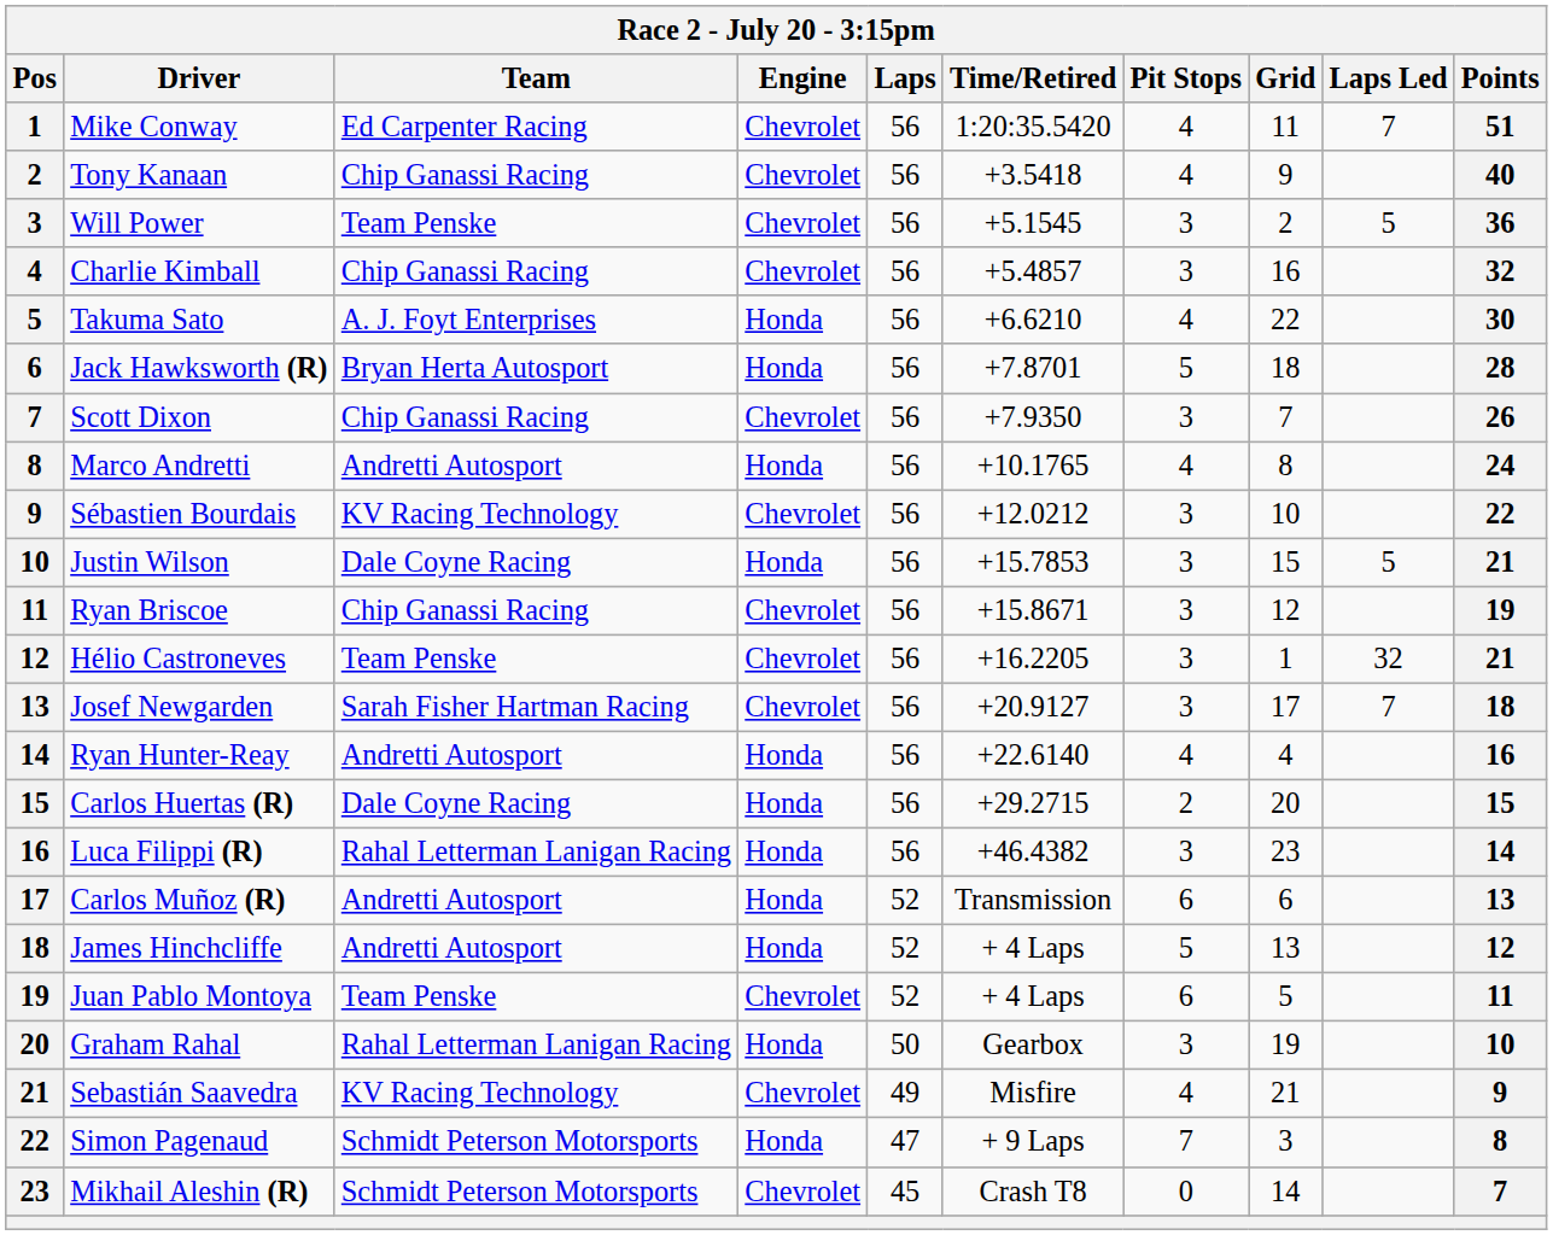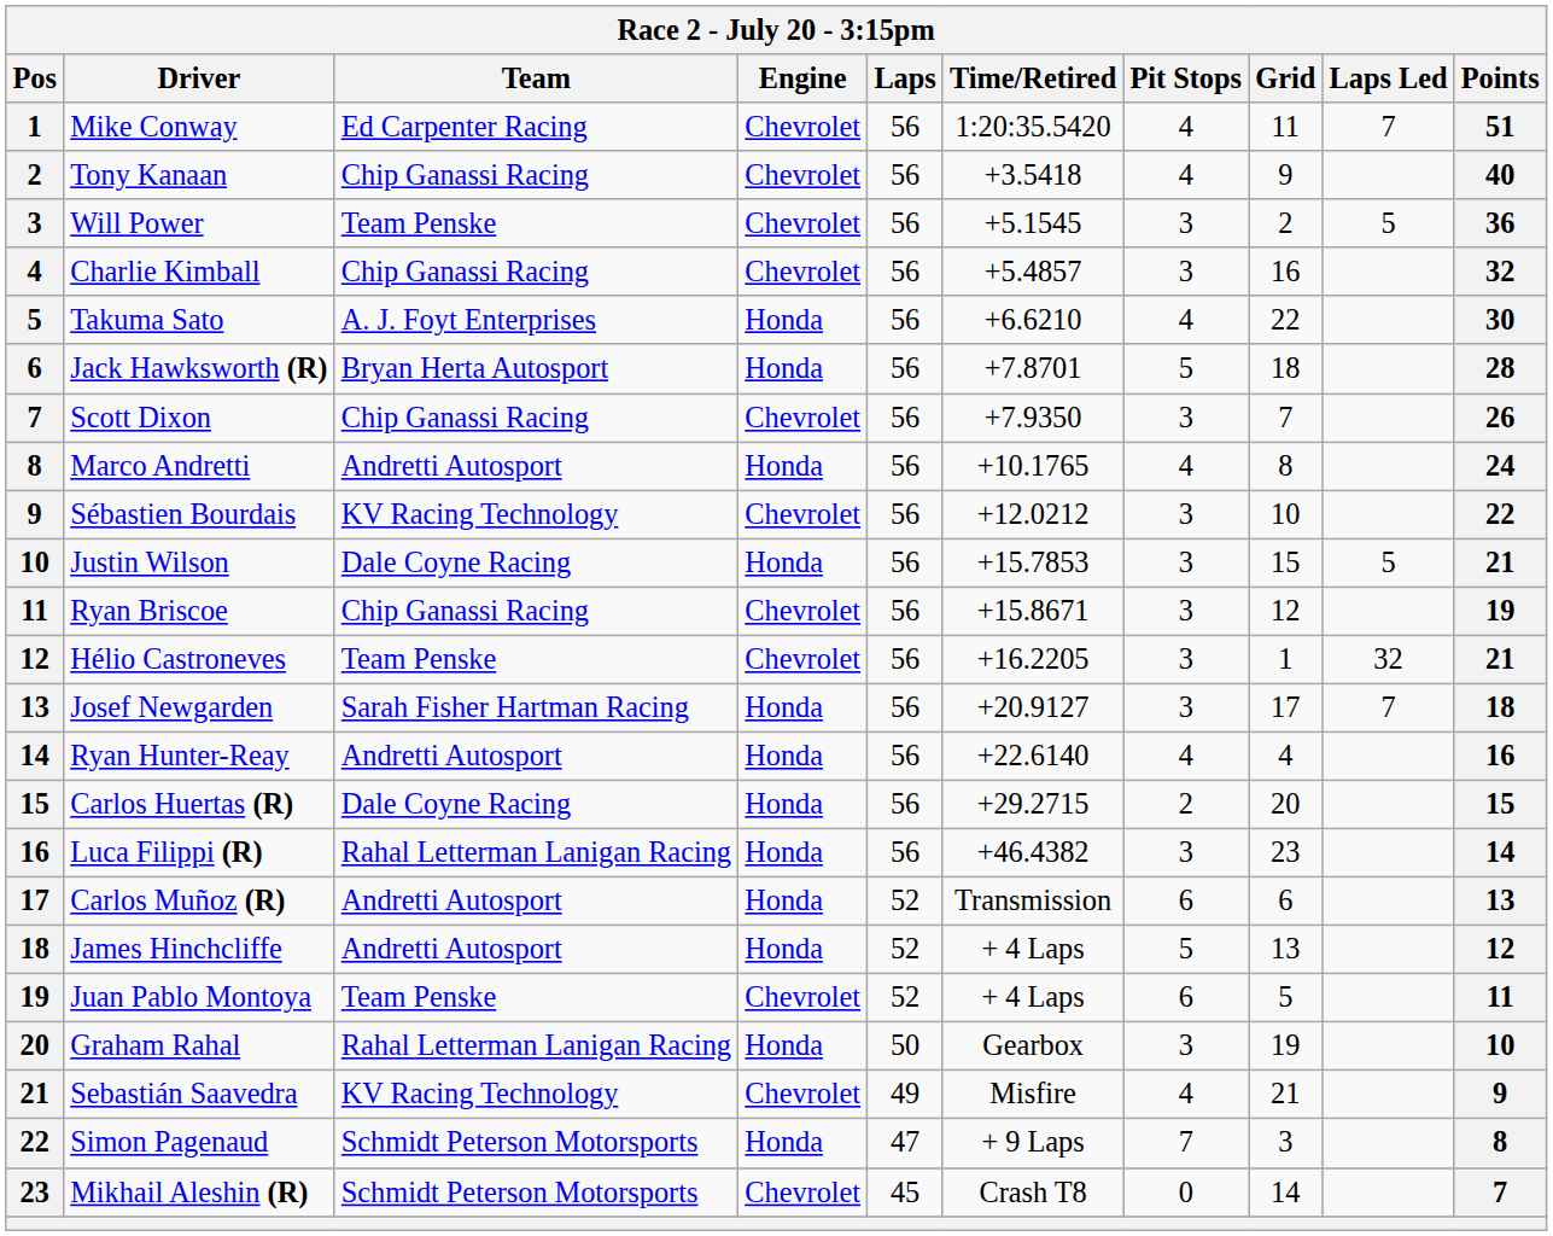 <table class="wikitable" " style="font-size:95%">
 <tr>
 <th colspan=10>Race 2 - July 20 - 3:15pm</th>
 </tr>
 <tr>
 <th>Pos</th>
 <th>Driver</th>
 <th>Team</th>
 <th>Engine</th>
 <th>Laps</th>
 <th>Time/Retired</th>
 <th>Pit Stops</th>
 <th>Grid</th>
 <th>Laps Led</th>
 <th>Points</th>
 </tr>
 <tr>
 <th>1</th>
 <td> <a href='#'>Mike Conway</a></td>
 <td><a href='#'>Ed Carpenter Racing</a></td>
 <td><a href='#'>Chevrolet</a></td>
 <td align="center">56</td>
 <td align="center">1:20:35.5420</td>
 <td align="center">4</td>
 <td align="center">11</td>
 <td align="center">7</td>
 <th>51</th>
 </tr>
 <tr>
 <th>2</th>
 <td> <a href='#'>Tony Kanaan</a></td>
 <td><a href='#'>Chip Ganassi Racing</a></td>
 <td><a href='#'>Chevrolet</a></td>
 <td align="center">56</td>
 <td align="center">+3.5418</td>
 <td align="center">4</td>
 <td align="center">9</td>
 <td></td>
 <th>40</th>
 </tr>
 <tr>
 <th>3</th>
 <td> <a href='#'>Will Power</a></td>
 <td><a href='#'>Team Penske</a></td>
 <td><a href='#'>Chevrolet</a></td>
 <td align="center">56</td>
 <td align="center">+5.1545</td>
 <td align="center">3</td>
 <td align="center">2</td>
 <td align="center">5</td>
 <th>36</th>
 </tr>
 <tr>
 <th>4</th>
 <td> <a href='#'>Charlie Kimball</a></td>
 <td><a href='#'>Chip Ganassi Racing</a></td>
 <td><a href='#'>Chevrolet</a></td>
 <td align="center">56</td>
 <td align="center">+5.4857</td>
 <td align="center">3</td>
 <td align="center">16</td>
 <td></td>
 <th>32</th>
 </tr>
 <tr>
 <th>5</th>
 <td> <a href='#'>Takuma Sato</a></td>
 <td><a href='#'>A. J. Foyt Enterprises</a></td>
 <td><a href='#'>Honda</a></td>
 <td align="center">56</td>
 <td align="center">+6.6210</td>
 <td align="center">4</td>
 <td align="center">22</td>
 <td></td>
 <th>30</th>
 </tr>
 <tr>
 <th>6</th>
 <td> <a href='#'>Jack Hawksworth</a> <strong>(R)</strong></td>
 <td><a href='#'>Bryan Herta Autosport</a></td>
 <td><a href='#'>Honda</a></td>
 <td align="center">56</td>
 <td align="center">+7.8701</td>
 <td align="center">5</td>
 <td align="center">18</td>
 <td></td>
 <th>28</th>
 </tr>
 <tr>
 <th>7</th>
 <td> <a href='#'>Scott Dixon</a></td>
 <td><a href='#'>Chip Ganassi Racing</a></td>
 <td><a href='#'>Chevrolet</a></td>
 <td align="center">56</td>
 <td align="center">+7.9350</td>
 <td align="center">3</td>
 <td align="center">7</td>
 <td></td>
 <th>26</th>
 </tr>
 <tr>
 <th>8</th>
 <td> <a href='#'>Marco Andretti</a></td>
 <td><a href='#'>Andretti Autosport</a></td>
 <td><a href='#'>Honda</a></td>
 <td align="center">56</td>
 <td align="center">+10.1765</td>
 <td align="center">4</td>
 <td align="center">8</td>
 <td></td>
 <th>24</th>
 </tr>
 <tr>
 <th>9</th>
 <td> <a href='#'>Sébastien Bourdais</a></td>
 <td><a href='#'>KV Racing Technology</a></td>
 <td><a href='#'>Chevrolet</a></td>
 <td align="center">56</td>
 <td align="center">+12.0212</td>
 <td align="center">3</td>
 <td align="center">10</td>
 <td></td>
 <th>22</th>
 </tr>
 <tr>
 <th>10</th>
 <td> <a href='#'>Justin Wilson</a></td>
 <td><a href='#'>Dale Coyne Racing</a></td>
 <td><a href='#'>Honda</a></td>
 <td align="center">56</td>
 <td align="center">+15.7853</td>
 <td align="center">3</td>
 <td align="center">15</td>
 <td align="center">5</td>
 <th>21</th>
 </tr>
 <tr>
 <th>11</th>
 <td> <a href='#'>Ryan Briscoe</a></td>
 <td><a href='#'>Chip Ganassi Racing</a></td>
 <td><a href='#'>Chevrolet</a></td>
 <td align="center">56</td>
 <td align="center">+15.8671</td>
 <td align="center">3</td>
 <td align="center">12</td>
 <td></td>
 <th>19</th>
 </tr>
 <tr>
 <th>12</th>
 <td> <a href='#'>Hélio Castroneves</a></td>
 <td><a href='#'>Team Penske</a></td>
 <td><a href='#'>Chevrolet</a></td>
 <td align="center">56</td>
 <td align="center">+16.2205</td>
 <td align="center">3</td>
 <td align="center">1</td>
 <td align="center">32</td>
 <th>21</th>
 </tr>
 <tr>
 <th>13</th>
 <td> <a href='#'>Josef Newgarden</a></td>
 <td><a href='#'>Sarah Fisher Hartman Racing</a></td>
-<td><a href='#'>Chevrolet</a></td>
+<td><a href='#'>Honda</a></td>
 <td align="center">56</td>
 <td align="center">+20.9127</td>
 <td align="center">3</td>
 <td align="center">17</td>
 <td align="center">7</td>
 <th>18</th>
 </tr>
 <tr>
 <th>14</th>
 <td> <a href='#'>Ryan Hunter-Reay</a></td>
 <td><a href='#'>Andretti Autosport</a></td>
 <td><a href='#'>Honda</a></td>
 <td align="center">56</td>
 <td align="center">+22.6140</td>
 <td align="center">4</td>
 <td align="center">4</td>
 <td></td>
 <th>16</th>
 </tr>
 <tr>
 <th>15</th>
 <td> <a href='#'>Carlos Huertas</a> <strong>(R)</strong></td>
 <td><a href='#'>Dale Coyne Racing</a></td>
 <td><a href='#'>Honda</a></td>
 <td align="center">56</td>
 <td align="center">+29.2715</td>
 <td align="center">2</td>
 <td align="center">20</td>
 <td></td>
 <th>15</th>
 </tr>
 <tr>
 <th>16</th>
 <td> <a href='#'>Luca Filippi</a> <strong>(R)</strong></td>
 <td><a href='#'>Rahal Letterman Lanigan Racing</a></td>
 <td><a href='#'>Honda</a></td>
 <td align="center">56</td>
 <td align="center">+46.4382</td>
 <td align="center">3</td>
 <td align="center">23</td>
 <td></td>
 <th>14</th>
 </tr>
 <tr>
 <th>17</th>
 <td> <a href='#'>Carlos Muñoz</a> <strong>(R)</strong></td>
 <td><a href='#'>Andretti Autosport</a></td>
 <td><a href='#'>Honda</a></td>
 <td align="center">52</td>
 <td align="center">Transmission</td>
 <td align="center">6</td>
 <td align="center">6</td>
 <td></td>
 <th>13</th>
 </tr>
 <tr>
 <th>18</th>
 <td> <a href='#'>James Hinchcliffe</a></td>
 <td><a href='#'>Andretti Autosport</a></td>
 <td><a href='#'>Honda</a></td>
 <td align="center">52</td>
 <td align="center">+ 4 Laps</td>
 <td align="center">5</td>
 <td align="center">13</td>
 <td></td>
 <th>12</th>
 </tr>
 <tr>
 <th>19</th>
 <td> <a href='#'>Juan Pablo Montoya</a></td>
 <td><a href='#'>Team Penske</a></td>
 <td><a href='#'>Chevrolet</a></td>
 <td align="center">52</td>
 <td align="center">+ 4 Laps</td>
 <td align="center">6</td>
 <td align="center">5</td>
 <td></td>
 <th>11</th>
 </tr>
 <tr>
 <th>20</th>
 <td> <a href='#'>Graham Rahal</a></td>
 <td><a href='#'>Rahal Letterman Lanigan Racing</a></td>
 <td><a href='#'>Honda</a></td>
 <td align="center">50</td>
 <td align="center">Gearbox</td>
 <td align="center">3</td>
 <td align="center">19</td>
 <td></td>
 <th>10</th>
 </tr>
 <tr>
 <th>21</th>
 <td> <a href='#'>Sebastián Saavedra</a></td>
 <td><a href='#'>KV Racing Technology</a></td>
 <td><a href='#'>Chevrolet</a></td>
 <td align="center">49</td>
 <td align="center">Misfire</td>
 <td align="center">4</td>
 <td align="center">21</td>
 <td></td>
 <th>9</th>
 </tr>
 <tr>
 <th>22</th>
 <td> <a href='#'>Simon Pagenaud</a></td>
 <td><a href='#'>Schmidt Peterson Motorsports</a></td>
 <td><a href='#'>Honda</a></td>
 <td align="center">47</td>
 <td align="center">+ 9 Laps</td>
 <td align="center">7</td>
 <td align="center">3</td>
 <td></td>
 <th>8</th>
 </tr>
 <tr>
 <th>23</th>
 <td> <a href='#'>Mikhail Aleshin</a> <strong>(R)</strong></td>
 <td><a href='#'>Schmidt Peterson Motorsports</a></td>
 <td><a href='#'>Chevrolet</a></td>
 <td align="center">45</td>
 <td align="center">Crash T8</td>
 <td align="center">0</td>
 <td align="center">14</td>
 <td></td>
 <th>7</th>
 </tr>
 <tr>
 <th colspan=10></th>
 </tr>
 </table>
